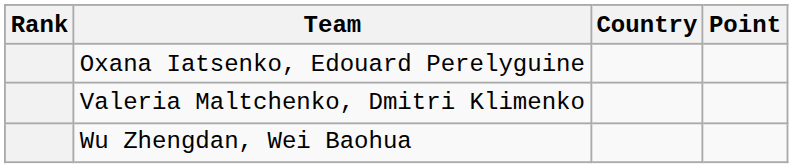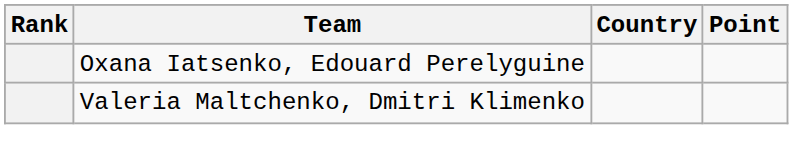 <table class="wikitable sortable">
 <tr>
 <th>Rank</th>
 <th>Team</th>
 <th>Country</th>
 <th>Point</th>
 </tr>
 <tr>
 <th></th>
 <td>Oxana Iatsenko, Edouard Perelyguine</td>
 <td></td>
 <td></td>
 </tr>
 <tr>
 <th></th>
 <td>Valeria Maltchenko, Dmitri Klimenko</td>
 <td></td>
 <td></td>
 </tr>
-<tr>
-<th></th>
-<td>Wu Zhengdan, Wei Baohua</td>
-<td></td>
-<td></td>
-</tr>
 </table>
